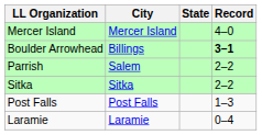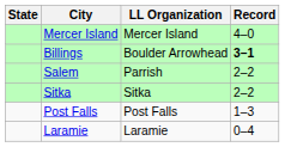 <table class="wikitable">
 <tr>
+<th>State</th>
+<th>City</th>
 <th>LL Organization</th>
-<th>City</th>
-<th>State</th>
 <th>Record</th>
 </tr>
 <tr style="background:#bfb;">
+<td><strong></strong></td>
+<td><a href='#'>Mercer Island</a></td>
 <td>Mercer Island</td>
-<td><a href='#'>Mercer Island</a></td>
-<td><strong></strong></td>
 <td>4–0</td>
 </tr>
 <tr style="background:#bfb;">
+<td><strong></strong></td>
+<td><a href='#'>Billings</a></td>
 <td>Boulder Arrowhead</td>
-<td><a href='#'>Billings</a></td>
-<td><strong></strong></td>
 <td><strong>3–1</strong></td>
 </tr>
 <tr style="background:#bfb;">
+<td><strong></strong></td>
+<td><a href='#'>Salem</a></td>
 <td>Parrish</td>
-<td><a href='#'>Salem</a></td>
-<td><strong></strong></td>
 <td>2–2</td>
 </tr>
 <tr style="background:#bfb;">
+<td><strong></strong></td>
+<td><a href='#'>Sitka</a></td>
 <td>Sitka</td>
-<td><a href='#'>Sitka</a></td>
-<td><strong></strong></td>
 <td>2–2</td>
 </tr>
 <tr>
+<td><strong></strong></td>
+<td><a href='#'>Post Falls</a></td>
 <td>Post Falls</td>
-<td><a href='#'>Post Falls</a></td>
-<td><strong></strong></td>
 <td>1–3</td>
 </tr>
 <tr>
+<td><strong></strong></td>
+<td><a href='#'>Laramie</a></td>
 <td>Laramie</td>
-<td><a href='#'>Laramie</a></td>
-<td><strong></strong></td>
 <td>0–4</td>
 </tr>
 </table>
